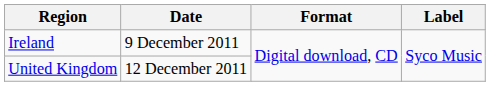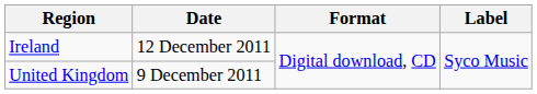 <table class="wikitable">
 <tr>
 <th>Region</th>
 <th>Date</th>
 <th>Format</th>
 <th>Label</th>
 </tr>
 <tr>
 <td><a href='#'>Ireland</a></td>
-<td>9 December 2011</td>
+<td>12 December 2011</td>
 <td rowspan=2><a href='#'>Digital download</a>, <a href='#'>CD</a></td>
 <td rowspan=2><a href='#'>Syco Music</a></td>
 </tr>
 <tr>
 <td><a href='#'>United Kingdom</a></td>
-<td>12 December 2011</td>
+<td>9 December 2011</td>
 </tr>
 </table>
